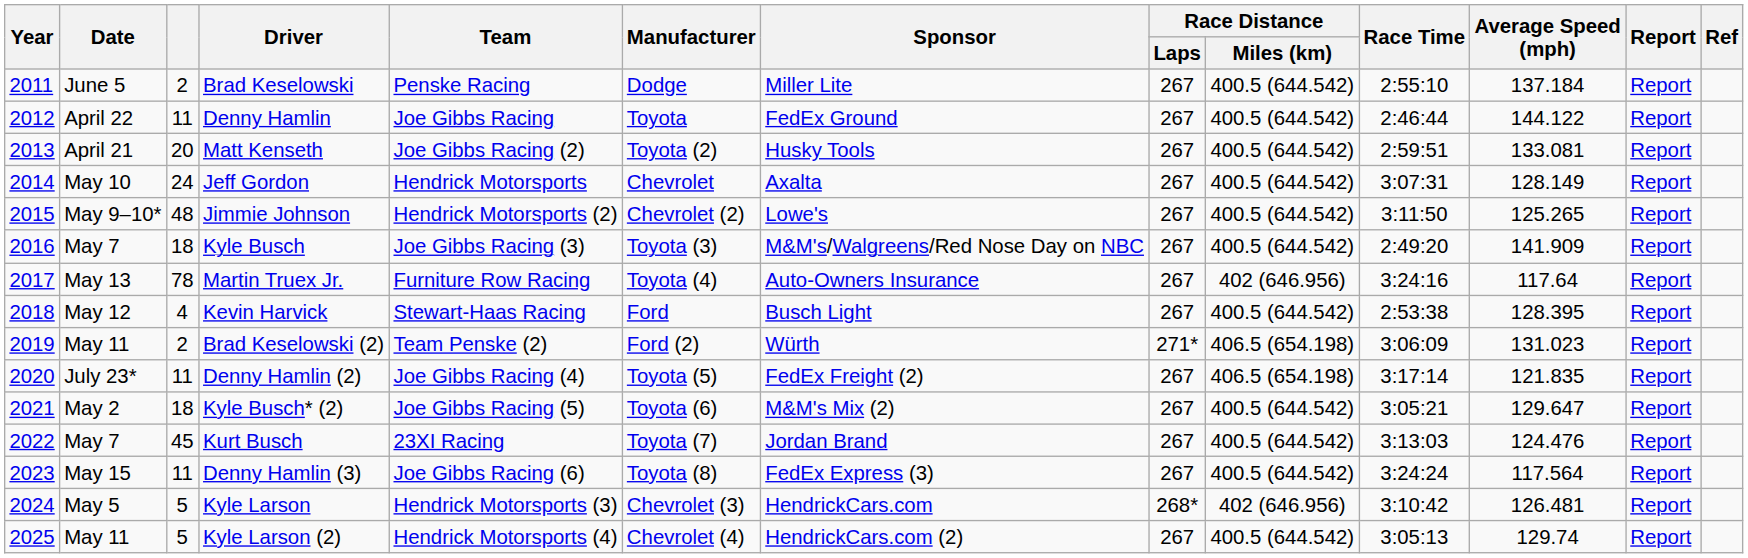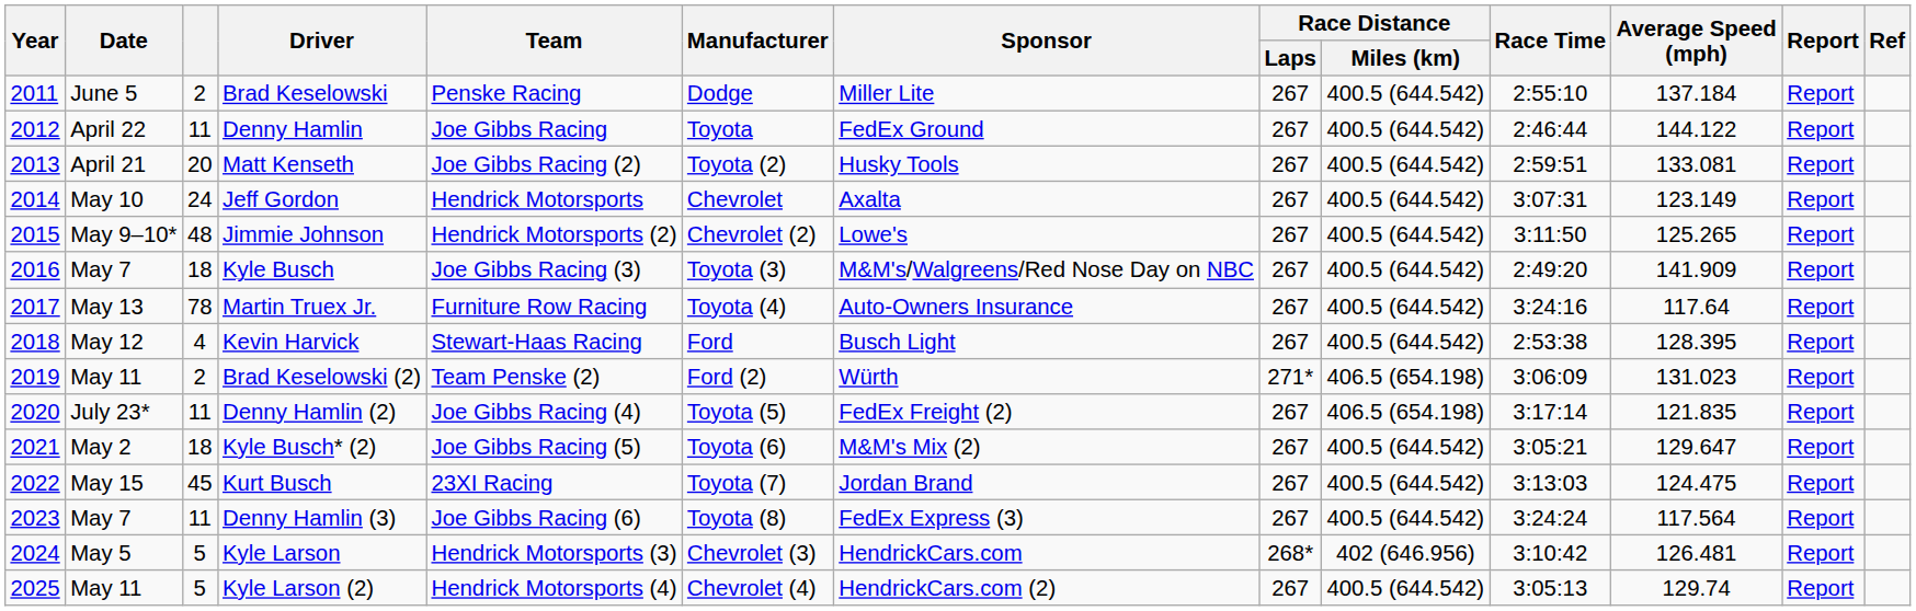 <table class="wikitable" style="font-size: 95%;">
 <tr>
 <th rowspan="2">Year</th>
 <th rowspan="2">Date</th>
 <th rowspan="2"></th>
 <th rowspan="2">Driver</th>
 <th rowspan="2">Team</th>
 <th rowspan="2">Manufacturer</th>
 <th rowspan="2">Sponsor</th>
 <th colspan="2">Race Distance</th>
 <th rowspan="2">Race Time</th>
 <th rowspan="2">Average Speed<br>(mph)</th>
 <th rowspan="2">Report</th>
 <th rowspan="2">Ref</th>
 </tr>
 <tr>
 <th>Laps</th>
 <th>Miles (km)</th>
 </tr>
 <tr>
 <td><a href='#'>2011</a></td>
 <td>June 5</td>
 <td align="center">2</td>
 <td><a href='#'>Brad Keselowski</a></td>
 <td><a href='#'>Penske Racing</a></td>
 <td><a href='#'>Dodge</a></td>
 <td><a href='#'>Miller Lite</a></td>
 <td align="center">267</td>
 <td align="center">400.5 (644.542)</td>
 <td align="center">2:55:10</td>
 <td align="center">137.184</td>
 <td><a href='#'>Report</a></td>
 <td align="center"></td>
 </tr>
 <tr>
 <td><a href='#'>2012</a></td>
 <td>April 22</td>
 <td align="center">11</td>
 <td><a href='#'>Denny Hamlin</a></td>
 <td><a href='#'>Joe Gibbs Racing</a></td>
 <td><a href='#'>Toyota</a></td>
 <td><a href='#'>FedEx Ground</a></td>
 <td align="center">267</td>
 <td align="center">400.5 (644.542)</td>
 <td align="center">2:46:44</td>
 <td align="center">144.122</td>
 <td><a href='#'>Report</a></td>
 <td align="center"></td>
 </tr>
 <tr>
 <td><a href='#'>2013</a></td>
 <td>April 21</td>
 <td align="center">20</td>
 <td><a href='#'>Matt Kenseth</a></td>
 <td><a href='#'>Joe Gibbs Racing</a> (2)</td>
 <td><a href='#'>Toyota</a> (2)</td>
 <td><a href='#'>Husky Tools</a></td>
 <td align="center">267</td>
 <td align="center">400.5 (644.542)</td>
 <td align="center">2:59:51</td>
 <td align="center">133.081</td>
 <td><a href='#'>Report</a></td>
 <td align="center"></td>
 </tr>
 <tr>
 <td><a href='#'>2014</a></td>
 <td>May 10</td>
 <td align="center">24</td>
 <td><a href='#'>Jeff Gordon</a></td>
 <td><a href='#'>Hendrick Motorsports</a></td>
 <td><a href='#'>Chevrolet</a></td>
 <td><a href='#'>Axalta</a></td>
 <td align="center">267</td>
 <td align="center">400.5 (644.542)</td>
 <td align="center">3:07:31</td>
-<td align="center">128.149</td>
+<td align="center">123.149</td>
 <td><a href='#'>Report</a></td>
 <td align="center"></td>
 </tr>
 <tr>
 <td><a href='#'>2015</a></td>
 <td>May 9–10*</td>
 <td align="center">48</td>
 <td><a href='#'>Jimmie Johnson</a></td>
 <td><a href='#'>Hendrick Motorsports</a> (2)</td>
 <td><a href='#'>Chevrolet</a> (2)</td>
 <td><a href='#'>Lowe's</a></td>
 <td align="center">267</td>
 <td align="center">400.5 (644.542)</td>
 <td align="center">3:11:50</td>
 <td align="center">125.265</td>
 <td><a href='#'>Report</a></td>
 <td align="center"></td>
 </tr>
 <tr>
 <td><a href='#'>2016</a></td>
 <td>May 7</td>
 <td align="center">18</td>
 <td><a href='#'>Kyle Busch</a></td>
 <td><a href='#'>Joe Gibbs Racing</a> (3)</td>
 <td><a href='#'>Toyota</a> (3)</td>
 <td><a href='#'>M&M's</a>/<a href='#'>Walgreens</a>/Red Nose Day on <a href='#'>NBC</a></td>
 <td align="center">267</td>
 <td align="center">400.5 (644.542)</td>
 <td align="center">2:49:20</td>
 <td align="center">141.909</td>
 <td><a href='#'>Report</a></td>
 <td align="center"></td>
 </tr>
 <tr>
 <td><a href='#'>2017</a></td>
 <td>May 13</td>
 <td align="center">78</td>
 <td><a href='#'>Martin Truex Jr.</a></td>
 <td><a href='#'>Furniture Row Racing</a></td>
 <td><a href='#'>Toyota</a> (4)</td>
 <td><a href='#'>Auto-Owners Insurance</a></td>
 <td align="center">267</td>
-<td align="center">402 (646.956)</td>
+<td align="center">400.5 (644.542)</td>
 <td align="center">3:24:16</td>
 <td align="center">117.64</td>
 <td><a href='#'>Report</a></td>
 <td align="center"></td>
 </tr>
 <tr>
 <td><a href='#'>2018</a></td>
 <td>May 12</td>
 <td align="center">4</td>
 <td><a href='#'>Kevin Harvick</a></td>
 <td><a href='#'>Stewart-Haas Racing</a></td>
 <td><a href='#'>Ford</a></td>
 <td><a href='#'>Busch Light</a></td>
 <td align="center">267</td>
 <td align="center">400.5 (644.542)</td>
 <td align="center">2:53:38</td>
 <td align="center">128.395</td>
 <td><a href='#'>Report</a></td>
 <td align="center"></td>
 </tr>
 <tr>
 <td><a href='#'>2019</a></td>
 <td>May 11</td>
 <td align="center">2</td>
 <td><a href='#'>Brad Keselowski</a> (2)</td>
 <td><a href='#'>Team Penske</a> (2)</td>
 <td><a href='#'>Ford</a> (2)</td>
 <td><a href='#'>Würth</a></td>
 <td align="center">271*</td>
 <td align="center">406.5 (654.198)</td>
 <td align="center">3:06:09</td>
 <td align="center">131.023</td>
 <td><a href='#'>Report</a></td>
 <td align="center"></td>
 </tr>
 <tr>
 <td><a href='#'>2020</a></td>
 <td>July 23*</td>
 <td align="center">11</td>
 <td><a href='#'>Denny Hamlin</a> (2)</td>
 <td><a href='#'>Joe Gibbs Racing</a> (4)</td>
 <td><a href='#'>Toyota</a> (5)</td>
 <td><a href='#'>FedEx Freight</a> (2)</td>
 <td align="center">267</td>
 <td align="center">406.5 (654.198)</td>
 <td align="center">3:17:14</td>
 <td align="center">121.835</td>
 <td><a href='#'>Report</a></td>
 <td align="center"></td>
 </tr>
 <tr>
 <td><a href='#'>2021</a></td>
 <td>May 2</td>
 <td align="center">18</td>
 <td><a href='#'>Kyle Busch</a>* (2)</td>
 <td><a href='#'>Joe Gibbs Racing</a> (5)</td>
 <td><a href='#'>Toyota</a> (6)</td>
 <td><a href='#'>M&M's Mix</a> (2)</td>
 <td align="center">267</td>
 <td align="center">400.5 (644.542)</td>
 <td align="center">3:05:21</td>
 <td align="center">129.647</td>
 <td><a href='#'>Report</a></td>
 <td align="center"></td>
 </tr>
 <tr>
 <td><a href='#'>2022</a></td>
-<td>May 7</td>
+<td>May 15</td>
 <td align="center">45</td>
 <td><a href='#'>Kurt Busch</a></td>
 <td><a href='#'>23XI Racing</a></td>
 <td><a href='#'>Toyota</a> (7)</td>
 <td><a href='#'>Jordan Brand</a></td>
 <td align="center">267</td>
 <td align="center">400.5 (644.542)</td>
 <td align="center">3:13:03</td>
-<td align="center">124.476</td>
+<td align="center">124.475</td>
 <td><a href='#'>Report</a></td>
 <td align="center"></td>
 </tr>
 <tr>
 <td><a href='#'>2023</a></td>
-<td>May 15</td>
+<td>May 7</td>
 <td align="center">11</td>
 <td><a href='#'>Denny Hamlin</a> (3)</td>
 <td><a href='#'>Joe Gibbs Racing</a> (6)</td>
 <td><a href='#'>Toyota</a> (8)</td>
 <td><a href='#'>FedEx Express</a> (3)</td>
 <td align="center">267</td>
 <td align="center">400.5 (644.542)</td>
 <td align="center">3:24:24</td>
 <td align="center">117.564</td>
 <td><a href='#'>Report</a></td>
 <td align="center"></td>
 </tr>
 <tr>
 <td><a href='#'>2024</a></td>
 <td>May 5</td>
 <td align="center">5</td>
 <td><a href='#'>Kyle Larson</a></td>
 <td><a href='#'>Hendrick Motorsports</a> (3)</td>
 <td><a href='#'>Chevrolet</a> (3)</td>
 <td><a href='#'>HendrickCars.com</a></td>
 <td align="center">268*</td>
 <td align="center">402 (646.956)</td>
 <td align="center">3:10:42</td>
 <td align="center">126.481</td>
 <td><a href='#'>Report</a></td>
 <td align="center"></td>
 </tr>
 <tr>
 <td><a href='#'>2025</a></td>
 <td>May 11</td>
 <td align="center">5</td>
 <td><a href='#'>Kyle Larson</a> (2)</td>
 <td><a href='#'>Hendrick Motorsports</a> (4)</td>
 <td><a href='#'>Chevrolet</a> (4)</td>
 <td><a href='#'>HendrickCars.com</a> (2)</td>
 <td align="center">267</td>
 <td align="center">400.5 (644.542)</td>
 <td align="center">3:05:13</td>
 <td align="center">129.74</td>
 <td><a href='#'>Report</a></td>
 <td align="center"></td>
 </tr>
 </table>
